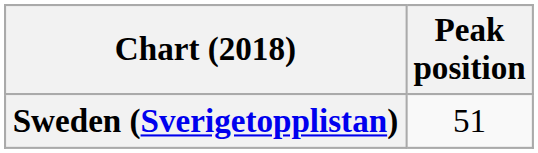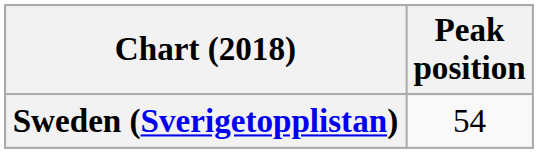 <table class="wikitable plainrowheaders" style="text-align:center">
 <tr>
 <th>Chart (2018)</th>
 <th>Peak<br>position</th>
 </tr>
 <tr>
 <th scope="row">Sweden (<a href='#'>Sverigetopplistan</a>)</th>
-<td>51</td>
+<td>54</td>
 </tr>
 </table>
